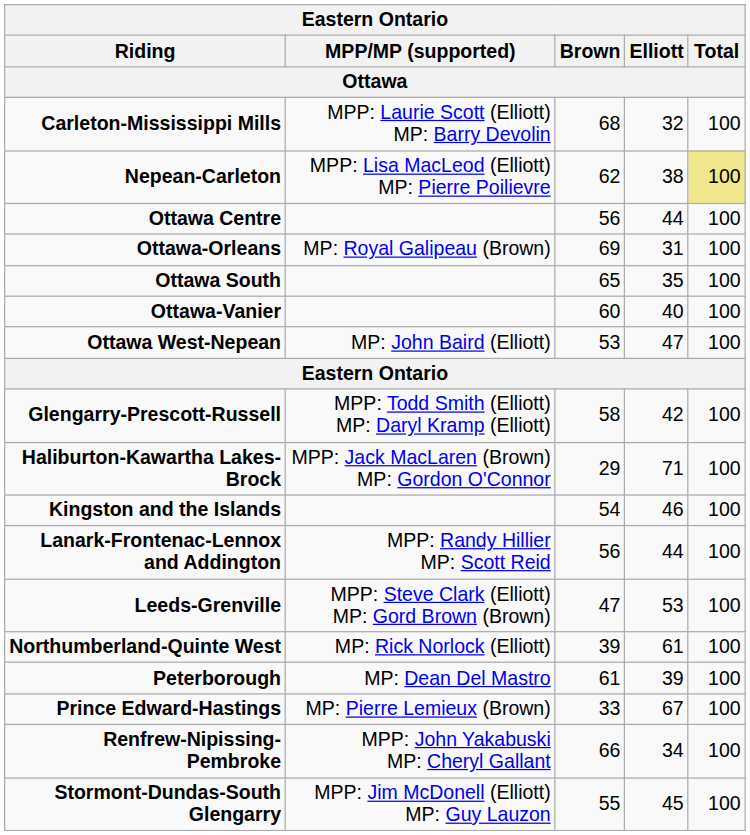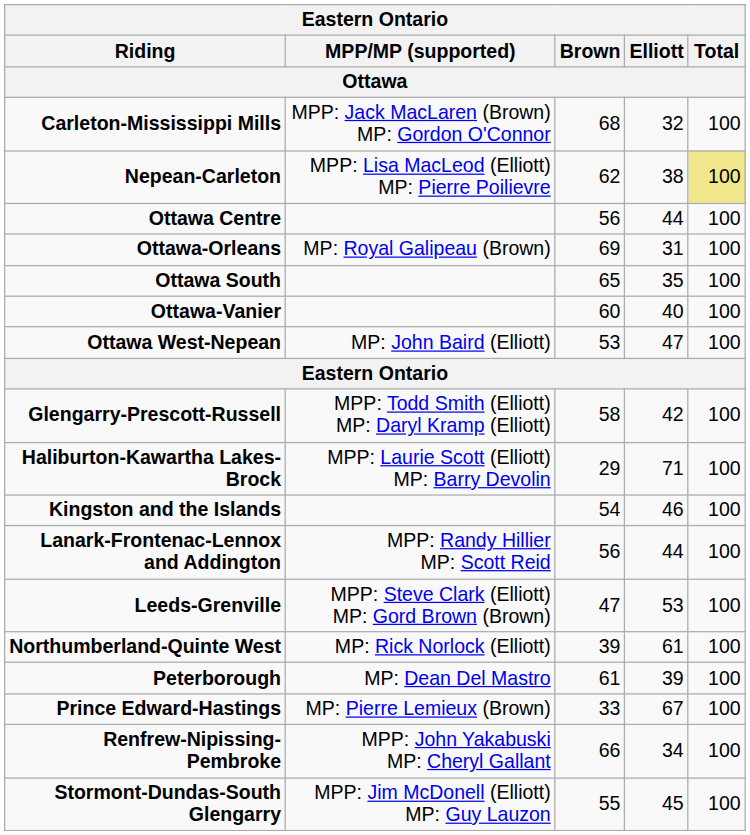 <table class="wikitable mw-collapsible mw-collapsed">
 <tr>
 <th colspan = "5">Eastern Ontario</th>
 </tr>
 <tr>
 <th width = "250">Riding</th>
 <th width = "250">MPP/MP (supported)</th>
 <th width = "40">Brown</th>
 <th width = "40">Elliott</th>
 <th width = "40">Total</th>
 </tr>
 <tr>
 <th colspan = "5">Ottawa</th>
 </tr>
 <tr style="text-align:right;">
 <td><strong>Carleton-Mississippi Mills</strong></td>
-<td>MPP: <a href='#'>Laurie Scott</a> (Elliott)<br>MP: <a href='#'>Barry Devolin</a></td>
+<td>MPP: <a href='#'>Jack MacLaren</a> (Brown)<br>MP: <a href='#'>Gordon O'Connor</a></td>
 <td>68</td>
 <td>32</td>
 <td>100</td>
 </tr>
 <tr style="text-align:right;">
 <td><strong>Nepean-Carleton</strong></td>
 <td>MPP: <a href='#'>Lisa MacLeod</a> (Elliott)<br>MP: <a href='#'>Pierre Poilievre</a></td>
 <td>62</td>
 <td>38</td>
 <td style="background: khaki;">100</td>
 </tr>
 <tr style="text-align:right;">
 <td><strong>Ottawa Centre</strong></td>
 <td></td>
 <td>56</td>
 <td>44</td>
 <td>100</td>
 </tr>
 <tr style="text-align:right;">
 <td><strong>Ottawa-Orleans</strong></td>
 <td>MP: <a href='#'>Royal Galipeau</a> (Brown)</td>
 <td>69</td>
 <td>31</td>
 <td>100</td>
 </tr>
 <tr style="text-align:right;">
 <td><strong>Ottawa South</strong></td>
 <td></td>
 <td>65</td>
 <td>35</td>
 <td>100</td>
 </tr>
 <tr style="text-align:right;">
 <td><strong>Ottawa-Vanier</strong></td>
 <td></td>
 <td>60</td>
 <td>40</td>
 <td>100</td>
 </tr>
 <tr style="text-align:right;">
 <td><strong>Ottawa West-Nepean</strong></td>
 <td>MP: <a href='#'>John Baird</a> (Elliott)</td>
 <td>53</td>
 <td>47</td>
 <td>100</td>
 </tr>
 <tr>
 <th colspan = "5">Eastern Ontario</th>
 </tr>
 <tr style="text-align:right;">
 <td><strong>Glengarry-Prescott-Russell</strong></td>
 <td>MPP: <a href='#'>Todd Smith</a> (Elliott)<br>MP: <a href='#'>Daryl Kramp</a> (Elliott)</td>
 <td>58</td>
 <td>42</td>
 <td>100</td>
 </tr>
 <tr style="text-align:right;">
 <td><strong>Haliburton-Kawartha Lakes-Brock</strong></td>
-<td>MPP: <a href='#'>Jack MacLaren</a> (Brown)<br>MP: <a href='#'>Gordon O'Connor</a></td>
+<td>MPP: <a href='#'>Laurie Scott</a> (Elliott)<br>MP: <a href='#'>Barry Devolin</a></td>
 <td>29</td>
 <td>71</td>
 <td>100</td>
 </tr>
 <tr style="text-align:right;">
 <td><strong>Kingston and the Islands</strong></td>
 <td></td>
 <td>54</td>
 <td>46</td>
 <td>100</td>
 </tr>
 <tr style="text-align:right;">
 <td><strong>Lanark-Frontenac-Lennox and Addington</strong></td>
 <td>MPP: <a href='#'>Randy Hillier</a><br>MP: <a href='#'>Scott Reid</a></td>
 <td>56</td>
 <td>44</td>
 <td>100</td>
 </tr>
 <tr style="text-align:right;">
 <td><strong>Leeds-Grenville</strong></td>
 <td>MPP: <a href='#'>Steve Clark</a> (Elliott)<br>MP: <a href='#'>Gord Brown</a> (Brown)</td>
 <td>47</td>
 <td>53</td>
 <td>100</td>
 </tr>
 <tr style="text-align:right;">
 <td><strong>Northumberland-Quinte West</strong></td>
 <td>MP: <a href='#'>Rick Norlock</a> (Elliott)</td>
 <td>39</td>
 <td>61</td>
 <td>100</td>
 </tr>
 <tr style="text-align:right;">
 <td><strong>Peterborough</strong></td>
 <td>MP: <a href='#'>Dean Del Mastro</a></td>
 <td>61</td>
 <td>39</td>
 <td>100</td>
 </tr>
 <tr style="text-align:right;">
 <td><strong>Prince Edward-Hastings</strong></td>
 <td>MP: <a href='#'>Pierre Lemieux</a> (Brown)</td>
 <td>33</td>
 <td>67</td>
 <td>100</td>
 </tr>
 <tr style="text-align:right;">
 <td><strong>Renfrew-Nipissing-Pembroke</strong></td>
 <td>MPP: <a href='#'>John Yakabuski</a><br>MP: <a href='#'>Cheryl Gallant</a></td>
 <td>66</td>
 <td>34</td>
 <td>100</td>
 </tr>
 <tr style="text-align:right;">
 <td><strong>Stormont-Dundas-South Glengarry</strong></td>
 <td>MPP: <a href='#'>Jim McDonell</a> (Elliott)<br>MP: <a href='#'>Guy Lauzon</a></td>
 <td>55</td>
 <td>45</td>
 <td>100</td>
 </tr>
 </table>
